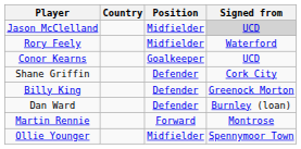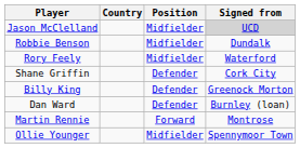 <table class="wikitable" style="text-align:center">
 <tr>
 <th>Player</th>
 <th>Country</th>
 <th>Position</th>
 <th>Signed from</th>
 </tr>
 <tr>
 <td><a href='#'>Jason McClelland</a></td>
 <td></td>
 <td><a href='#'>Midfielder</a></td>
 <td style="background: lightgrey;"> <a href='#'>UCD</a></td>
 </tr>
 <tr>
+<td><a href='#'>Robbie Benson</a></td>
+<td></td>
+<td><a href='#'>Midfielder</a></td>
+<td> <a href='#'>Dundalk</a></td>
+</tr>
+<tr>
 <td><a href='#'>Rory Feely</a></td>
 <td></td>
 <td><a href='#'>Midfielder</a></td>
 <td> <a href='#'>Waterford</a></td>
-</tr>
-<tr>
-<td><a href='#'>Conor Kearns</a></td>
-<td></td>
-<td><a href='#'>Goalkeeper</a></td>
-<td> <a href='#'>UCD</a></td>
 </tr>
 <tr>
 <td>Shane Griffin</td>
 <td></td>
 <td><a href='#'>Defender</a></td>
 <td> <a href='#'>Cork City</a></td>
 </tr>
 <tr>
 <td><a href='#'>Billy King</a></td>
 <td></td>
 <td><a href='#'>Defender</a></td>
 <td> <a href='#'>Greenock Morton</a></td>
 </tr>
 <tr>
 <td>Dan Ward</td>
 <td></td>
 <td><a href='#'>Defender</a></td>
 <td> <a href='#'>Burnley</a> (loan)</td>
 </tr>
 <tr>
 <td><a href='#'>Martin Rennie</a></td>
 <td></td>
 <td><a href='#'>Forward</a></td>
 <td> <a href='#'>Montrose</a></td>
 </tr>
 <tr>
 <td><a href='#'>Ollie Younger</a></td>
 <td></td>
 <td><a href='#'>Midfielder</a></td>
 <td> <a href='#'>Spennymoor Town</a></td>
 </tr>
 </table>
